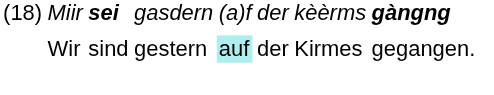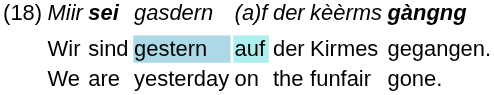 <table>
 <tr>
 <td>(18)</td>
 <td><em>Miir</em></td>
 <td><strong><em>sei</em></strong></td>
 <td><em>gasdern</em></td>
 <td><em>(a)f</em></td>
 <td><em>der</em></td>
 <td><em>kèèrms</em></td>
 <td><strong><em>gàngng</em></strong></td>
 </tr>
 <tr>
 <td></td>
 <td></td>
 <td></td>
 <td></td>
 <td></td>
 <td></td>
 <td></td>
 <td></td>
 </tr>
 <tr>
 <td></td>
 <td>Wir</td>
 <td>sind</td>
-<td>gestern</td>
+<td style="background: lightblue;">gestern</td>
 <td style="background: paleturquoise;">auf</td>
 <td>der</td>
 <td>Kirmes</td>
 <td>gegangen.</td>
 </tr>
+<tr>
+<td></td>
+<td>We</td>
+<td>are</td>
+<td>yesterday</td>
+<td>on</td>
+<td>the</td>
+<td>funfair</td>
+<td>gone.</td>
+</tr>
 </table>
